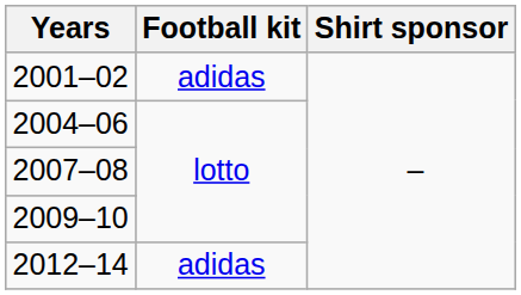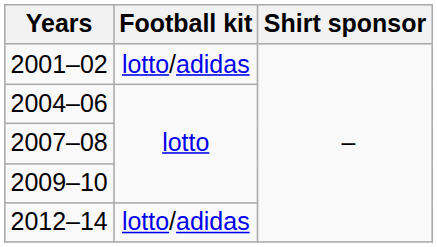 <table class="wikitable" style="text-align: center">
 <tr>
 <th>Years</th>
 <th>Football kit</th>
 <th>Shirt sponsor</th>
 </tr>
 <tr>
 <td>2001–02</td>
-<td><a href='#'>adidas</a></td>
+<td><a href='#'>lotto</a>/<a href='#'>adidas</a></td>
 <td rowspan=5> –</td>
 </tr>
 <tr>
 <td>2004–06</td>
 <td rowspan=3><a href='#'>lotto</a></td>
 </tr>
 <tr>
 <td>2007–08</td>
 </tr>
 <tr>
 <td>2009–10</td>
 </tr>
 <tr>
 <td>2012–14</td>
-<td><a href='#'>adidas</a></td>
+<td><a href='#'>lotto</a>/<a href='#'>adidas</a></td>
 </tr>
 </table>
